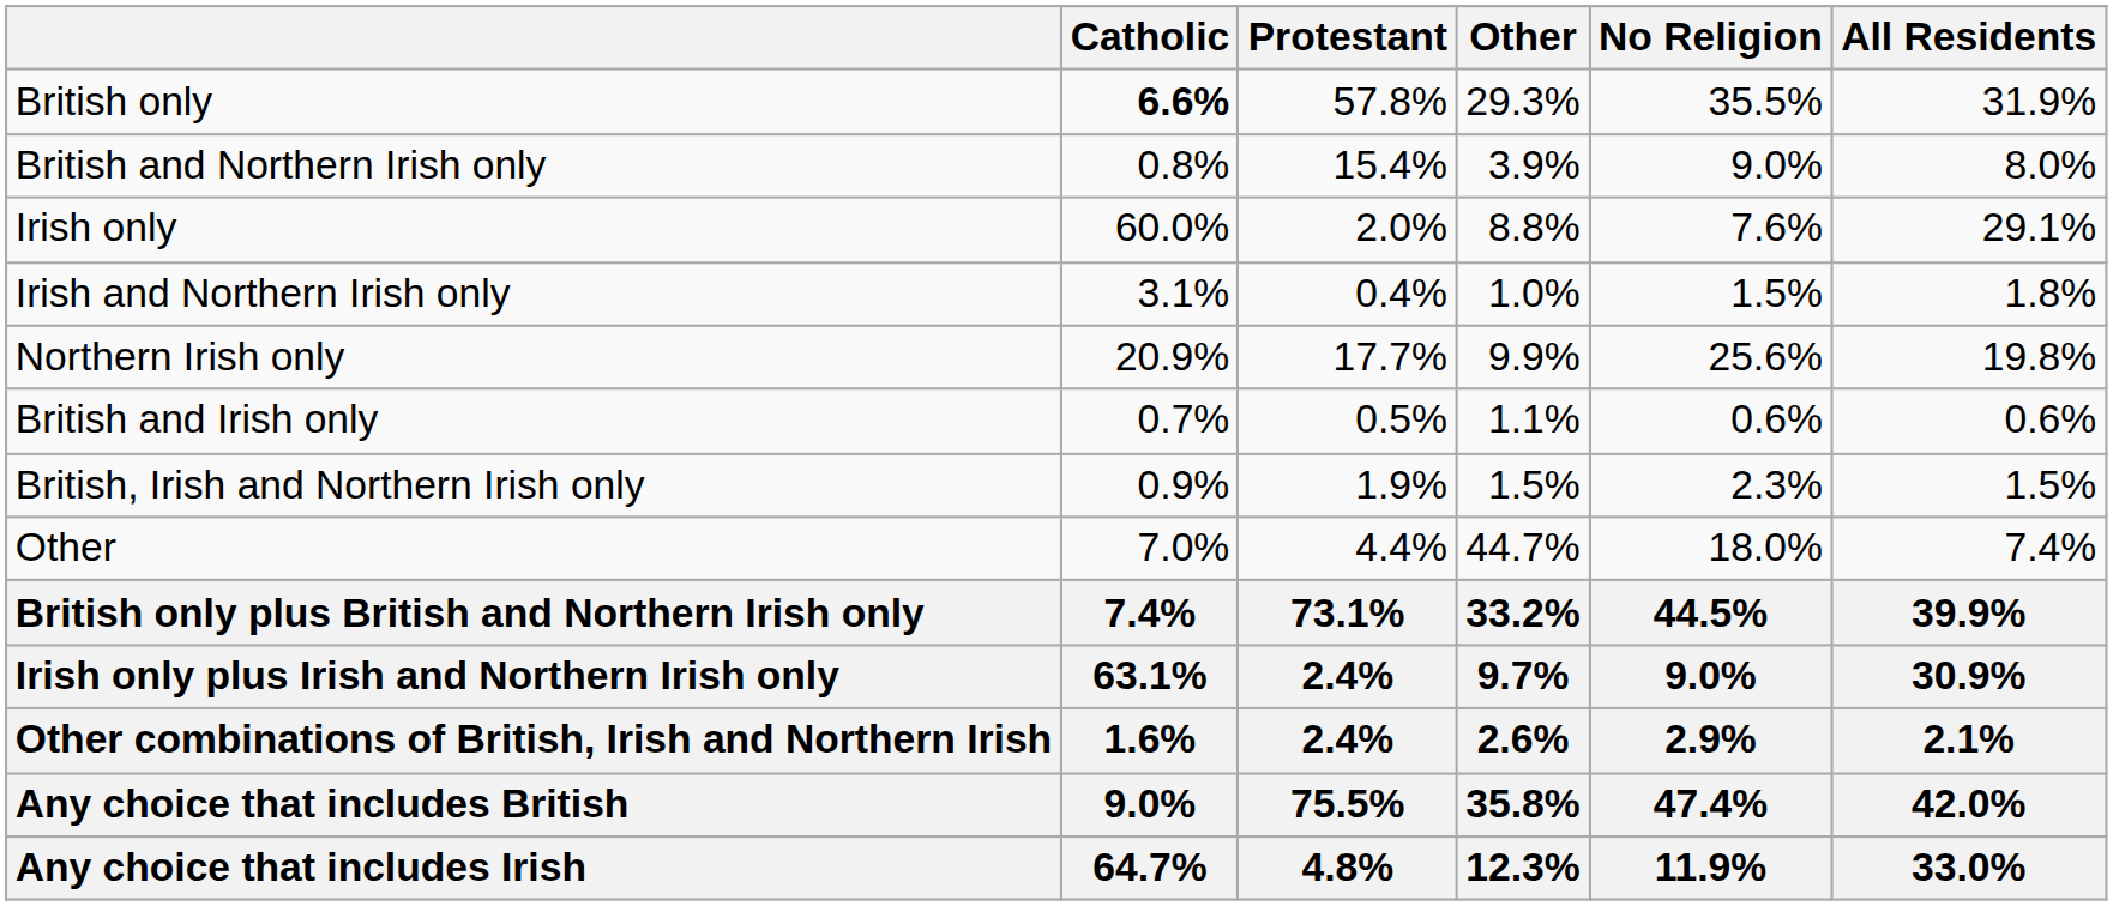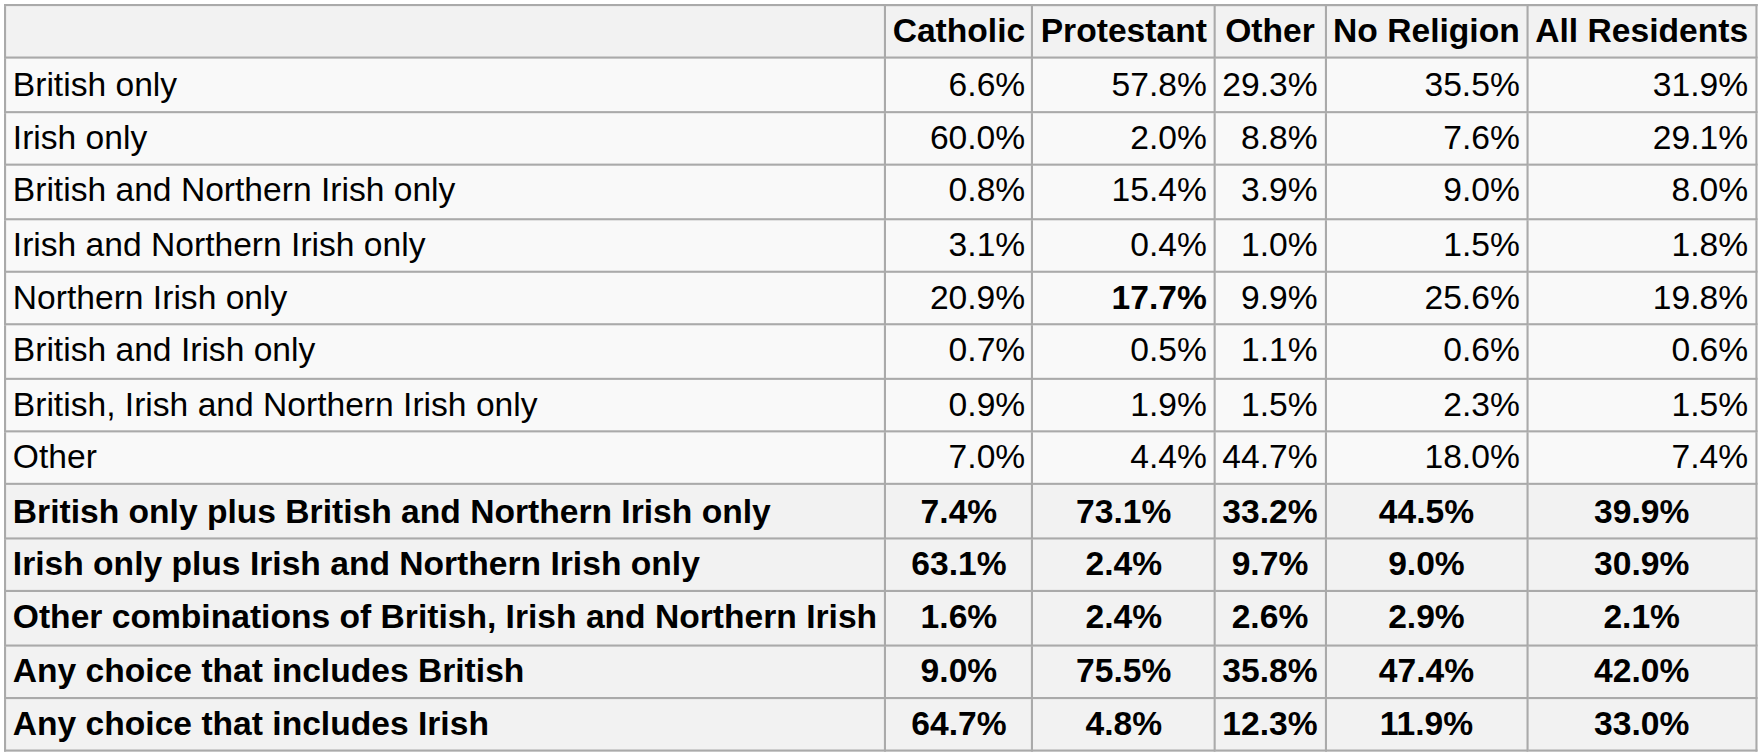 <table class="wikitable sortable" style="text-align:right">
 <tr>
 <th rowspan="2"></th>
 </tr>
 <tr>
 <th>Catholic</th>
 <th>Protestant</th>
 <th>Other</th>
 <th>No Religion</th>
 <th>All Residents</th>
 </tr>
 <tr>
 <td style="text-align:left">British only</td>
-<td><strong>6.6%</strong></td>
+<td>6.6%</td>
 <td>57.8%</td>
 <td>29.3%</td>
 <td>35.5%</td>
 <td>31.9%</td>
+</tr>
+<tr>
+<td style="text-align:left">Irish only</td>
+<td>60.0%</td>
+<td>2.0%</td>
+<td>8.8%</td>
+<td>7.6%</td>
+<td>29.1%</td>
 </tr>
 <tr>
 <td style="text-align:left">British and Northern Irish only</td>
 <td>0.8%</td>
 <td>15.4%</td>
 <td>3.9%</td>
 <td>9.0%</td>
 <td>8.0%</td>
-</tr>
-<tr>
-<td style="text-align:left">Irish only</td>
-<td>60.0%</td>
-<td>2.0%</td>
-<td>8.8%</td>
-<td>7.6%</td>
-<td>29.1%</td>
 </tr>
 <tr>
 <td style="text-align:left">Irish and  Northern Irish only</td>
 <td>3.1%</td>
 <td>0.4%</td>
 <td>1.0%</td>
 <td>1.5%</td>
 <td>1.8%</td>
 </tr>
 <tr>
 <td style="text-align:left">Northern Irish only</td>
 <td>20.9%</td>
-<td>17.7%</td>
+<td><strong>17.7%</strong></td>
 <td>9.9%</td>
 <td>25.6%</td>
 <td>19.8%</td>
 </tr>
 <tr>
 <td style="text-align:left">British and Irish only</td>
 <td>0.7%</td>
 <td>0.5%</td>
 <td>1.1%</td>
 <td>0.6%</td>
 <td>0.6%</td>
 </tr>
 <tr>
 <td style="text-align:left">British, Irish and Northern Irish only</td>
 <td>0.9%</td>
 <td>1.9%</td>
 <td>1.5%</td>
 <td>2.3%</td>
 <td>1.5%</td>
 </tr>
 <tr>
 <td style="text-align:left">Other</td>
 <td>7.0%</td>
 <td>4.4%</td>
 <td>44.7%</td>
 <td>18.0%</td>
 <td>7.4%</td>
 </tr>
 <tr>
 <th style="text-align:left">British only plus British and Northern Irish only</th>
 <th>7.4%</th>
 <th>73.1%</th>
 <th>33.2%</th>
 <th>44.5%</th>
 <th>39.9%</th>
 </tr>
 <tr>
 <th style="text-align:left">Irish only plus Irish and Northern Irish only</th>
 <th>63.1%</th>
 <th>2.4%</th>
 <th>9.7%</th>
 <th>9.0%</th>
 <th>30.9%</th>
 </tr>
 <tr>
 <th style="text-align:left">Other combinations of British, Irish and Northern Irish</th>
 <th>1.6%</th>
 <th>2.4%</th>
 <th>2.6%</th>
 <th>2.9%</th>
 <th>2.1%</th>
 </tr>
 <tr>
 <th style="text-align:left">Any choice that includes British</th>
 <th>9.0%</th>
 <th>75.5%</th>
 <th>35.8%</th>
 <th>47.4%</th>
 <th>42.0%</th>
 </tr>
 <tr>
 <th style="text-align:left">Any choice that includes Irish</th>
 <th>64.7%</th>
 <th>4.8%</th>
 <th>12.3%</th>
 <th>11.9%</th>
 <th>33.0%</th>
 </tr>
 </table>
